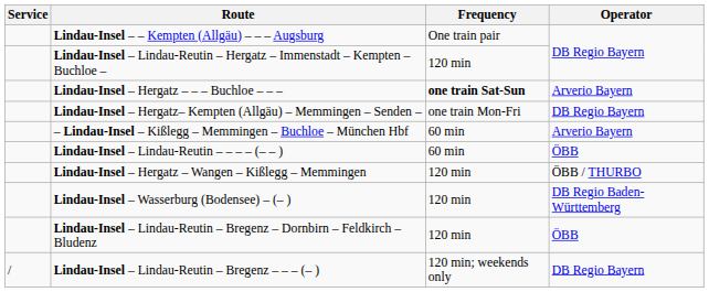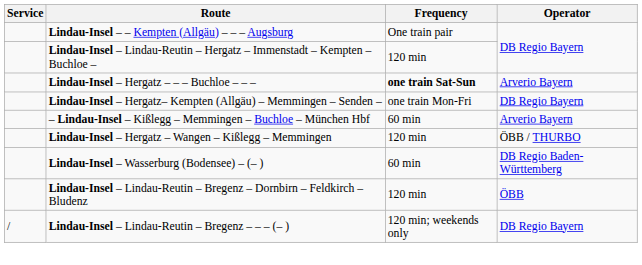 <table class="wikitable">
 <tr>
 <th>Service</th>
 <th>Route</th>
 <th>Frequency</th>
 <th>Operator</th>
 </tr>
 <tr>
 <td><strong></strong></td>
 <td><strong>Lindau-Insel</strong> –  – <a href='#'>Kempten (Allgäu)</a> –  –  – <a href='#'>Augsburg</a></td>
 <td>One train pair</td>
 <td rowspan="2"><a href='#'>DB Regio Bayern</a></td>
 </tr>
 <tr>
 <td></td>
 <td><strong>Lindau-Insel</strong> – Lindau-Reutin – Hergatz – Immenstadt – Kempten – Buchloe – </td>
 <td>120 min</td>
 </tr>
 <tr>
 <td><strong></strong></td>
 <td><strong>Lindau-Insel</strong> – Hergatz –  –  – Buchloe –  –  –</td>
 <td><strong>one train Sat-Sun</strong></td>
 <td><a href='#'>Arverio Bayern</a></td>
 </tr>
 <tr>
 <td><strong></strong></td>
 <td><strong>Lindau-Insel</strong> – Hergatz– Kempten (Allgäu) – Memmingen – Senden – </td>
 <td>one train Mon-Fri</td>
 <td><a href='#'>DB Regio Bayern</a></td>
 </tr>
 <tr>
 <td></td>
 <td> – <strong>Lindau-Insel</strong> – Kißlegg – Memmingen – <a href='#'>Buchloe</a> – München Hbf</td>
 <td>60 min</td>
 <td><a href='#'>Arverio Bayern</a></td>
 </tr>
 <tr>
 <td></td>
-<td><strong>Lindau-Insel</strong> – Lindau-Reutin –  –  –  –  (–  – )</td>
-<td>60 min</td>
-<td><a href='#'>ÖBB</a></td>
-</tr>
-<tr>
-<td></td>
 <td><strong>Lindau-Insel</strong> – Hergatz – Wangen – Kißlegg – Memmingen</td>
 <td>120 min</td>
 <td>ÖBB / <a href='#'>THURBO</a></td>
 </tr>
 <tr>
 <td></td>
 <td><strong>Lindau-Insel</strong> – Wasserburg (Bodensee) –  (– )</td>
-<td>120 min</td>
+<td>60 min</td>
 <td><a href='#'>DB Regio Baden-Württemberg</a></td>
 </tr>
 <tr>
 <td></td>
 <td><strong>Lindau-Insel</strong> – Lindau-Reutin – Bregenz – Dornbirn – Feldkirch – Bludenz</td>
 <td>120 min</td>
 <td><a href='#'>ÖBB</a></td>
 </tr>
 <tr>
 <td> /<br></td>
 <td><strong>Lindau-Insel</strong> – Lindau-Reutin – Bregenz –  –  –  (– )</td>
 <td>120 min; weekends only</td>
 <td><a href='#'>DB Regio Bayern</a></td>
 </tr>
 </table>
